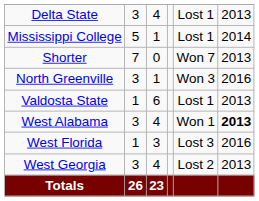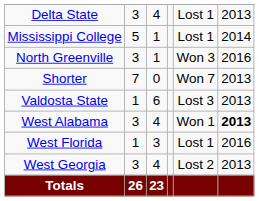 <table class="wikitable" style="text-align:center;">
 <tr>
 </tr>
 <tr>
 <td><a href='#'>Delta State</a></td>
 <td>3</td>
 <td>4</td>
 <td></td>
 <td>Lost 1</td>
 <td>2013</td>
 </tr>
 <tr>
 <td><a href='#'>Mississippi College</a></td>
 <td>5</td>
 <td>1</td>
 <td></td>
 <td>Lost 1</td>
 <td>2014</td>
 </tr>
 <tr>
+<td><a href='#'>North Greenville</a></td>
+<td>3</td>
+<td>1</td>
+<td></td>
+<td>Won 3</td>
+<td>2016</td>
+</tr>
+<tr>
 <td><a href='#'>Shorter</a></td>
 <td>7</td>
 <td>0</td>
 <td></td>
 <td>Won 7</td>
 <td>2013</td>
 </tr>
 <tr>
-<td><a href='#'>North Greenville</a></td>
-<td>3</td>
-<td>1</td>
-<td></td>
-<td>Won 3</td>
-<td>2016</td>
-</tr>
-<tr>
 <td><a href='#'>Valdosta State</a></td>
 <td>1</td>
 <td>6</td>
 <td></td>
-<td>Lost 1</td>
+<td>Lost 3</td>
 <td>2013</td>
 </tr>
 <tr>
 <td><a href='#'>West Alabama</a></td>
 <td>3</td>
 <td>4</td>
 <td></td>
 <td>Won 1</td>
 <td><strong>2013</strong></td>
 </tr>
 <tr>
 <td><a href='#'>West Florida</a></td>
 <td>1</td>
 <td>3</td>
 <td></td>
-<td>Lost 3</td>
+<td>Lost 1</td>
 <td>2016</td>
 </tr>
 <tr>
 <td><a href='#'>West Georgia</a></td>
 <td>3</td>
 <td>4</td>
 <td></td>
 <td>Lost 2</td>
 <td>2013</td>
 </tr>
 <tr class="unsortable" style="text-align:center; background:#770000; color:white">
 <td><strong>Totals</strong></td>
 <td><strong>26</strong></td>
 <td><strong>23</strong></td>
 <td><strong></strong></td>
 <td></td>
 <td></td>
 </tr>
 </table>
